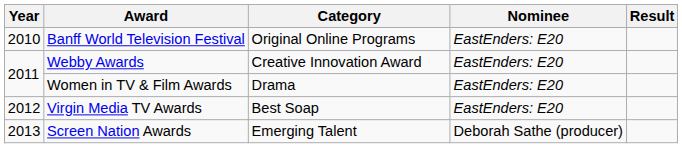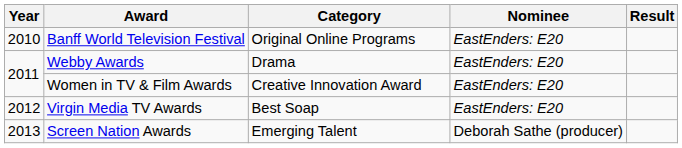 <table class="wikitable sortable" style="font-size: 95%">
 <tr>
 <th>Year</th>
 <th>Award</th>
 <th style="width:30%;">Category</th>
 <th>Nominee</th>
 <th>Result</th>
 </tr>
 <tr>
 <td>2010</td>
 <td><a href='#'>Banff World Television Festival</a></td>
 <td>Original Online Programs</td>
 <td><em>EastEnders: E20</em></td>
 <td></td>
 </tr>
 <tr>
 <td rowspan="2">2011</td>
 <td><a href='#'>Webby Awards</a></td>
-<td>Creative Innovation Award</td>
+<td>Drama</td>
 <td><em>EastEnders: E20</em></td>
 <td></td>
 </tr>
 <tr>
 <td>Women in TV & Film Awards</td>
-<td>Drama</td>
+<td>Creative Innovation Award</td>
 <td><em>EastEnders: E20</em></td>
 <td></td>
 </tr>
 <tr>
 <td>2012</td>
 <td><a href='#'>Virgin Media</a> TV Awards</td>
 <td>Best Soap</td>
 <td><em>EastEnders: E20</em></td>
 <td></td>
 </tr>
 <tr>
 <td>2013</td>
 <td><a href='#'>Screen Nation</a> Awards</td>
 <td>Emerging Talent</td>
 <td>Deborah Sathe (producer)</td>
 <td></td>
 </tr>
 </table>
